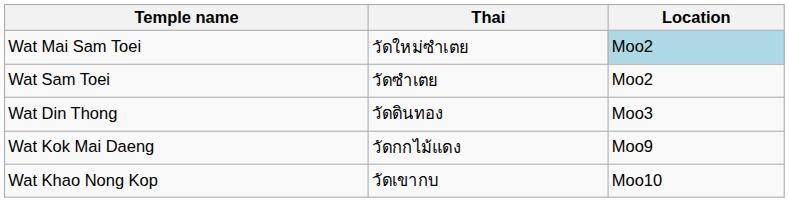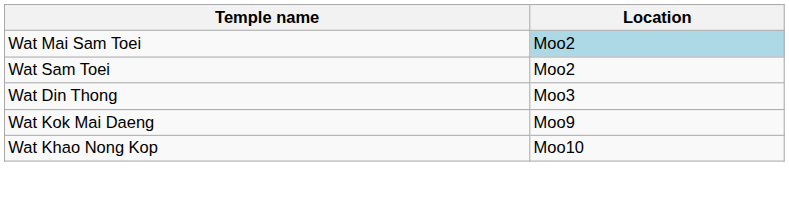 <table class="wikitable" style="width:60%;">
 <tr>
 <th>Temple name</th>
-<th>Thai</th>
 <th>Location</th>
 </tr>
 <tr>
 <td>Wat Mai Sam Toei</td>
-<td>วัดใหม่ซำเตย</td>
 <td style="background: lightblue;">Moo2</td>
 </tr>
 <tr>
 <td>Wat Sam Toei</td>
-<td>วัดซำเตย</td>
 <td>Moo2</td>
 </tr>
 <tr>
 <td>Wat Din Thong</td>
-<td>วัดดินทอง</td>
 <td>Moo3</td>
 </tr>
 <tr>
 <td>Wat Kok Mai Daeng</td>
-<td>วัดกกไม้แดง</td>
 <td>Moo9</td>
 </tr>
 <tr>
 <td>Wat Khao Nong Kop</td>
-<td>วัดเขากบ</td>
 <td>Moo10</td>
 </tr>
 </table>
